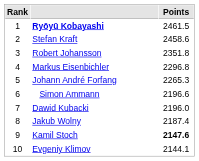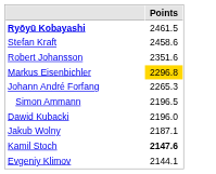 <table cellspacing="1" cellpadding="3" style="border:1px solid #AAAAAA;font-size:86%">
 <tr style="background-color: #E4E4E4;">
-<th style="border-bottom:1px solid #AAAAAA; width: 10px;">Rank</th>
 <th style="border-bottom:1px solid #AAAAAA; width: 200px;"></th>
 <th style="border-bottom:1px solid #AAAAAA; width: 50px;">Points</th>
 </tr>
 <tr>
-<td align=center>1</td>
 <td> <strong><a href='#'>Ryōyū Kobayashi</a></strong></td>
 <td align=center>2461.5</td>
 </tr>
 <tr>
-<td align=center>2</td>
 <td> <a href='#'>Stefan Kraft</a></td>
 <td align=center>2458.6</td>
 </tr>
 <tr>
-<td align=center>3</td>
 <td> <a href='#'>Robert Johansson</a></td>
-<td align=center>2351.8</td>
+<td align=center>2351.6</td>
 </tr>
 <tr>
-<td align=center>4</td>
 <td> <a href='#'>Markus Eisenbichler</a></td>
-<td align=center>2296.8</td>
+<td align=center style="background: gold;">2296.8</td>
 </tr>
 <tr>
-<td align=center>5</td>
 <td> <a href='#'>Johann André Forfang</a></td>
 <td align=center>2265.3</td>
 </tr>
 <tr>
-<td align=center>6</td>
 <td>   <a href='#'>Simon Ammann</a></td>
-<td align=center>2196.6</td>
+<td align=center>2196.5</td>
 </tr>
 <tr>
-<td align=center>7</td>
 <td> <a href='#'>Dawid Kubacki</a></td>
 <td align=center>2196.0</td>
 </tr>
 <tr>
-<td align=center>8</td>
 <td> <a href='#'>Jakub Wolny</a></td>
-<td align=center>2187.4</td>
+<td align=center>2187.1</td>
 </tr>
 <tr>
-<td align=center>9</td>
 <td> <a href='#'>Kamil Stoch</a></td>
 <td align=center><strong>2147.6</strong></td>
 </tr>
 <tr>
-<td align=center>10</td>
 <td> <a href='#'>Evgeniy Klimov</a></td>
 <td align=center>2144.1</td>
 </tr>
 </table>
